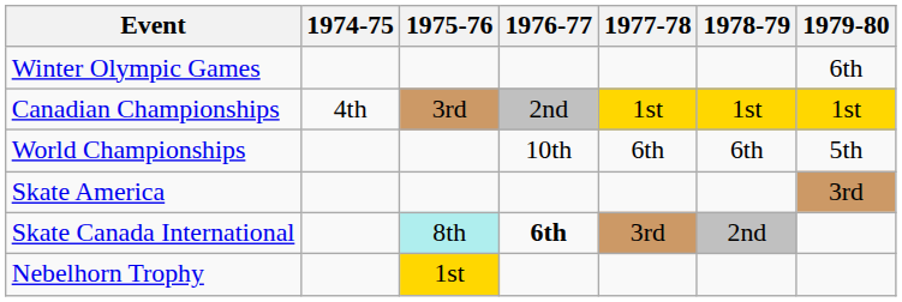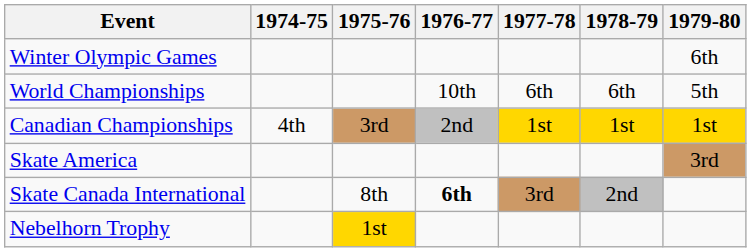 <table class="wikitable">
 <tr>
 <th>Event</th>
 <th>1974-75</th>
 <th>1975-76</th>
 <th>1976-77</th>
 <th>1977-78</th>
 <th>1978-79</th>
 <th>1979-80</th>
 </tr>
 <tr>
 <td><a href='#'>Winter Olympic Games</a></td>
 <td></td>
 <td></td>
 <td></td>
 <td></td>
 <td></td>
 <td align="center">6th</td>
 </tr>
 <tr>
+<td><a href='#'>World Championships</a></td>
+<td></td>
+<td></td>
+<td align="center">10th</td>
+<td align="center">6th</td>
+<td align="center">6th</td>
+<td align="center">5th</td>
+</tr>
+<tr>
 <td><a href='#'>Canadian Championships</a></td>
 <td align="center">4th</td>
 <td align="center" bgcolor="cc9966">3rd</td>
 <td align="center" bgcolor="silver">2nd</td>
 <td align="center" bgcolor="gold">1st</td>
 <td align="center" bgcolor="gold">1st</td>
 <td align="center" bgcolor="gold">1st</td>
-</tr>
-<tr>
-<td><a href='#'>World Championships</a></td>
-<td></td>
-<td></td>
-<td align="center">10th</td>
-<td align="center">6th</td>
-<td align="center">6th</td>
-<td align="center">5th</td>
 </tr>
 <tr>
 <td><a href='#'>Skate America</a></td>
 <td></td>
 <td></td>
 <td></td>
 <td></td>
 <td></td>
 <td align="center" bgcolor="cc9966">3rd</td>
 </tr>
 <tr>
 <td><a href='#'>Skate Canada International</a></td>
 <td></td>
-<td align="center" style="background: paleturquoise;">8th</td>
+<td align="center">8th</td>
 <td align="center"><strong>6th</strong></td>
 <td align="center" bgcolor="cc9966">3rd</td>
 <td align="center" bgcolor="silver">2nd</td>
 <td></td>
 </tr>
 <tr>
 <td><a href='#'>Nebelhorn Trophy</a></td>
 <td></td>
 <td align="center" bgcolor="gold">1st</td>
 <td></td>
 <td></td>
 <td></td>
 <td></td>
 </tr>
 </table>
